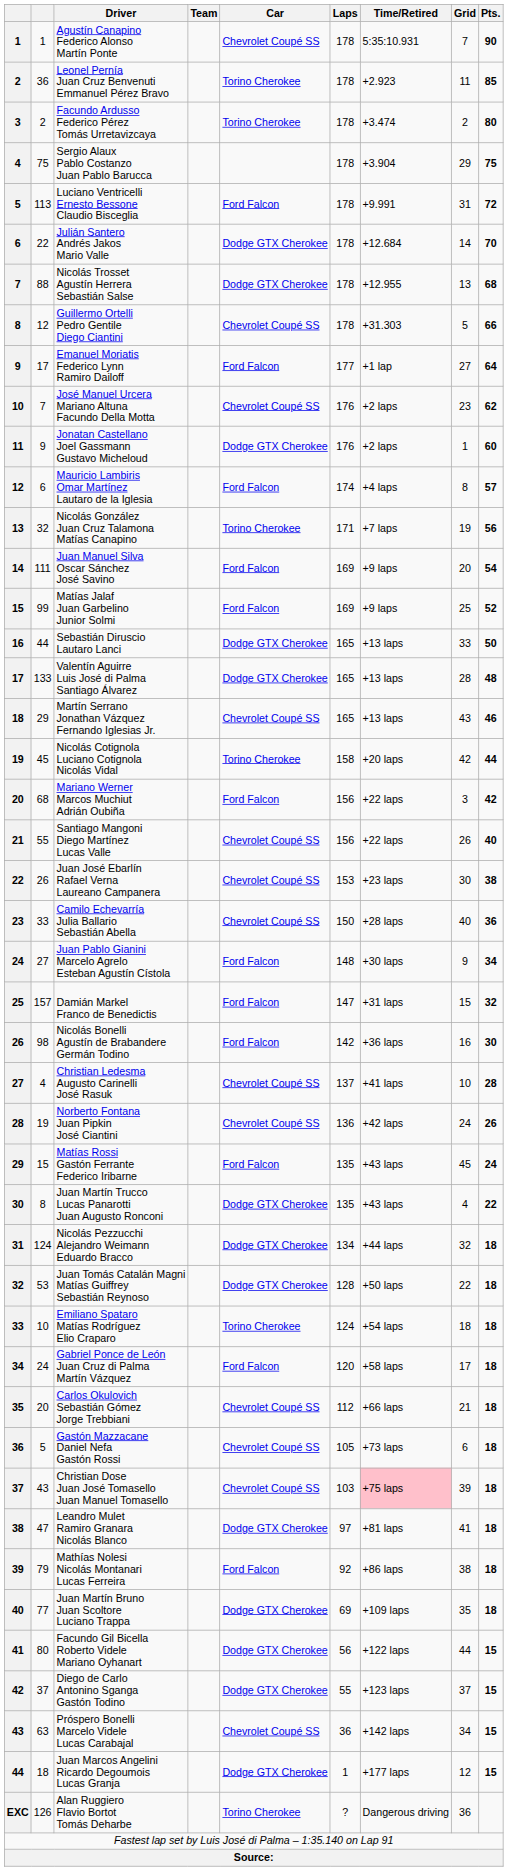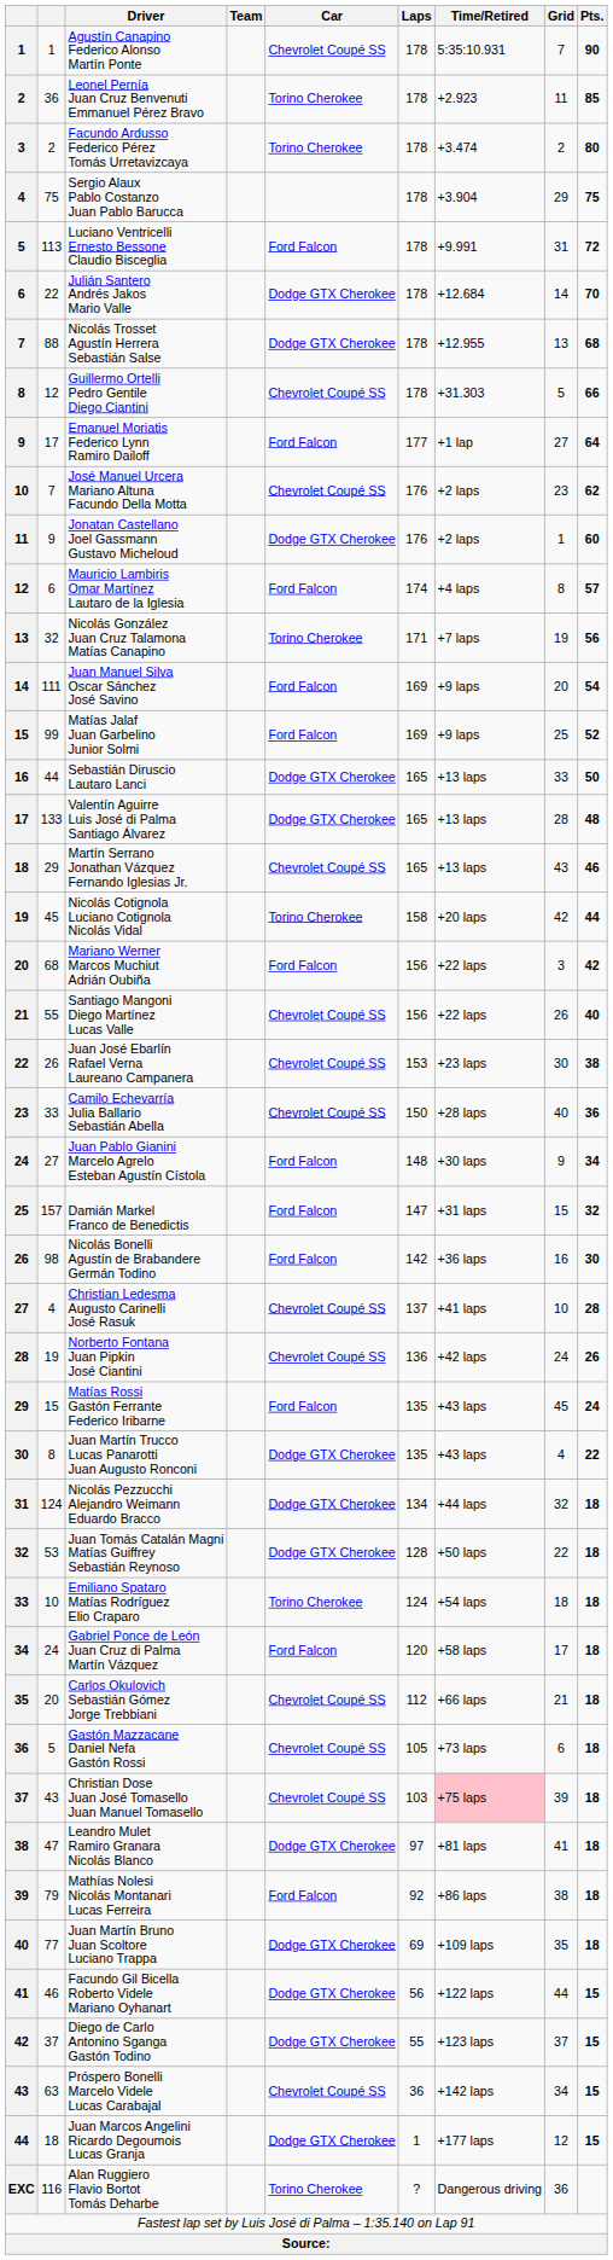 <table class="wikitable" style="font-size: 90%">
 <tr>
 <th></th>
 <th></th>
 <th>Driver</th>
 <th>Team</th>
 <th>Car</th>
 <th>Laps</th>
 <th>Time/Retired</th>
 <th>Grid</th>
 <th>Pts.</th>
 </tr>
 <tr>
 <th>1</th>
 <td align="center">1</td>
 <td> <a href='#'>Agustín Canapino</a><br> Federico Alonso<br> Martín Ponte</td>
 <td></td>
 <td><a href='#'>Chevrolet Coupé SS</a></td>
 <td align="center">178</td>
 <td>5:35:10.931</td>
 <td align="center">7</td>
 <td align="center"><strong>90</strong></td>
 </tr>
 <tr>
 <th>2</th>
 <td align="center">36</td>
 <td> <a href='#'>Leonel Pernía</a><br> Juan Cruz Benvenuti<br> Emmanuel Pérez Bravo</td>
 <td></td>
 <td><a href='#'>Torino Cherokee</a></td>
 <td align="center">178</td>
 <td>+2.923</td>
 <td align="center">11</td>
 <td align="center"><strong>85</strong></td>
 </tr>
 <tr>
 <th>3</th>
 <td align="center">2</td>
 <td> <a href='#'>Facundo Ardusso</a><br> Federico Pérez<br> Tomás Urretavizcaya</td>
 <td></td>
 <td><a href='#'>Torino Cherokee</a></td>
 <td align="center">178</td>
 <td>+3.474</td>
 <td align="center">2</td>
 <td align="center"><strong>80</strong></td>
 </tr>
 <tr>
 <th>4</th>
 <td align="center">75</td>
 <td> Sergio Alaux<br> Pablo Costanzo<br> Juan Pablo Barucca</td>
 <td></td>
 <td></td>
 <td align="center">178</td>
 <td>+3.904</td>
 <td align="center">29</td>
 <td align="center"><strong>75</strong></td>
 </tr>
 <tr>
 <th>5</th>
 <td align="center">113</td>
 <td> Luciano Ventricelli<br> <a href='#'>Ernesto Bessone</a><br> Claudio Bisceglia</td>
 <td></td>
 <td><a href='#'>Ford Falcon</a></td>
 <td align="center">178</td>
 <td>+9.991</td>
 <td align="center">31</td>
 <td align="center"><strong>72</strong></td>
 </tr>
 <tr>
 <th>6</th>
 <td align="center">22</td>
 <td> <a href='#'>Julián Santero</a><br> Andrés Jakos<br> Mario Valle</td>
 <td></td>
 <td><a href='#'>Dodge GTX Cherokee</a></td>
 <td align="center">178</td>
 <td>+12.684</td>
 <td align="center">14</td>
 <td align="center"><strong>70</strong></td>
 </tr>
 <tr>
 <th>7</th>
 <td align="center">88</td>
 <td> Nicolás Trosset<br> Agustín Herrera<br> Sebastián Salse</td>
 <td></td>
 <td><a href='#'>Dodge GTX Cherokee</a></td>
 <td align="center">178</td>
 <td>+12.955</td>
 <td align="center">13</td>
 <td align="center"><strong>68</strong></td>
 </tr>
 <tr>
 <th>8</th>
 <td align="center">12</td>
 <td> <a href='#'>Guillermo Ortelli</a><br> Pedro Gentile<br> <a href='#'>Diego Ciantini</a></td>
 <td></td>
 <td><a href='#'>Chevrolet Coupé SS</a></td>
 <td align="center">178</td>
 <td>+31.303</td>
 <td align="center">5</td>
 <td align="center"><strong>66</strong></td>
 </tr>
 <tr>
 <th>9</th>
 <td align="center">17</td>
 <td> <a href='#'>Emanuel Moriatis</a><br> Federico Lynn<br> Ramiro Dailoff</td>
 <td></td>
 <td><a href='#'>Ford Falcon</a></td>
 <td align="center">177</td>
 <td>+1 lap</td>
 <td align="center">27</td>
 <td align="center"><strong>64</strong></td>
 </tr>
 <tr>
 <th>10</th>
 <td align="center">7</td>
 <td> <a href='#'>José Manuel Urcera</a><br> Mariano Altuna<br> Facundo Della Motta</td>
 <td></td>
 <td><a href='#'>Chevrolet Coupé SS</a></td>
 <td align="center">176</td>
 <td>+2 laps</td>
 <td align="center">23</td>
 <td align="center"><strong>62</strong></td>
 </tr>
 <tr>
 <th>11</th>
 <td align="center">9</td>
 <td> <a href='#'>Jonatan Castellano</a><br> Joel Gassmann<br> Gustavo Micheloud</td>
 <td></td>
 <td><a href='#'>Dodge GTX Cherokee</a></td>
 <td align="center">176</td>
 <td>+2 laps</td>
 <td align="center">1</td>
 <td align="center"><strong>60</strong></td>
 </tr>
 <tr>
 <th>12</th>
 <td align="center">6</td>
 <td> <a href='#'>Mauricio Lambiris</a><br> <a href='#'>Omar Martínez</a><br> Lautaro de la Iglesia</td>
 <td></td>
 <td><a href='#'>Ford Falcon</a></td>
 <td align="center">174</td>
 <td>+4 laps</td>
 <td align="center">8</td>
 <td align="center"><strong>57</strong></td>
 </tr>
 <tr>
 <th>13</th>
 <td align="center">32</td>
 <td> Nicolás González<br> Juan Cruz Talamona<br> Matías Canapino</td>
 <td></td>
 <td><a href='#'>Torino Cherokee</a></td>
 <td align="center">171</td>
 <td>+7 laps</td>
 <td align="center">19</td>
 <td align="center"><strong>56</strong></td>
 </tr>
 <tr>
 <th>14</th>
 <td align="center">111</td>
 <td> <a href='#'>Juan Manuel Silva</a><br> Oscar Sánchez<br> José Savino</td>
 <td></td>
 <td><a href='#'>Ford Falcon</a></td>
 <td align="center">169</td>
 <td>+9 laps</td>
 <td align="center">20</td>
 <td align="center"><strong>54</strong></td>
 </tr>
 <tr>
 <th>15</th>
 <td align="center">99</td>
 <td> Matías Jalaf<br> Juan Garbelino<br> Junior Solmi</td>
 <td></td>
 <td><a href='#'>Ford Falcon</a></td>
 <td align="center">169</td>
 <td>+9 laps</td>
 <td align="center">25</td>
 <td align="center"><strong>52</strong></td>
 </tr>
 <tr>
 <th>16</th>
 <td align="center">44</td>
 <td> Sebastián Diruscio<br> Lautaro Lanci</td>
 <td></td>
 <td><a href='#'>Dodge GTX Cherokee</a></td>
 <td align="center">165</td>
 <td>+13 laps</td>
 <td align="center">33</td>
 <td align="center"><strong>50</strong></td>
 </tr>
 <tr>
 <th>17</th>
 <td align="center">133</td>
 <td> Valentín Aguirre<br> Luis José di Palma<br> Santiago Álvarez</td>
 <td></td>
 <td><a href='#'>Dodge GTX Cherokee</a></td>
 <td align="center">165</td>
 <td>+13 laps</td>
 <td align="center">28</td>
 <td align="center"><strong>48</strong></td>
 </tr>
 <tr>
 <th>18</th>
 <td align="center">29</td>
 <td> Martín Serrano<br> Jonathan Vázquez<br> Fernando Iglesias Jr.</td>
 <td></td>
 <td><a href='#'>Chevrolet Coupé SS</a></td>
 <td align="center">165</td>
 <td>+13 laps</td>
 <td align="center">43</td>
 <td align="center"><strong>46</strong></td>
 </tr>
 <tr>
 <th>19</th>
 <td align="center">45</td>
 <td> Nicolás Cotignola<br> Luciano Cotignola<br> Nicolás Vidal</td>
 <td></td>
 <td><a href='#'>Torino Cherokee</a></td>
 <td align="center">158</td>
 <td>+20 laps</td>
 <td align="center">42</td>
 <td align="center"><strong>44</strong></td>
 </tr>
 <tr>
 <th>20</th>
 <td align="center">68</td>
 <td> <a href='#'>Mariano Werner</a><br> Marcos Muchiut<br> Adrián Oubiña</td>
 <td></td>
 <td><a href='#'>Ford Falcon</a></td>
 <td align="center">156</td>
 <td>+22 laps</td>
 <td align="center">3</td>
 <td align="center"><strong>42</strong></td>
 </tr>
 <tr>
 <th>21</th>
 <td align="center">55</td>
 <td> Santiago Mangoni<br> Diego Martínez<br> Lucas Valle</td>
 <td></td>
 <td><a href='#'>Chevrolet Coupé SS</a></td>
 <td align="center">156</td>
 <td>+22 laps</td>
 <td align="center">26</td>
 <td align="center"><strong>40</strong></td>
 </tr>
 <tr>
 <th>22</th>
 <td align="center">26</td>
 <td> Juan José Ebarlín<br> Rafael Verna<br> Laureano Campanera</td>
 <td></td>
 <td><a href='#'>Chevrolet Coupé SS</a></td>
 <td align="center">153</td>
 <td>+23 laps</td>
 <td align="center">30</td>
 <td align="center"><strong>38</strong></td>
 </tr>
 <tr>
 <th>23</th>
 <td align="center">33</td>
 <td> <a href='#'>Camilo Echevarría</a><br> Julia Ballario<br> Sebastián Abella</td>
 <td></td>
 <td><a href='#'>Chevrolet Coupé SS</a></td>
 <td align="center">150</td>
 <td>+28 laps</td>
 <td align="center">40</td>
 <td align="center"><strong>36</strong></td>
 </tr>
 <tr>
 <th>24</th>
 <td align="center">27</td>
 <td> <a href='#'>Juan Pablo Gianini</a><br> Marcelo Agrelo<br> Esteban Agustín Cístola</td>
 <td></td>
 <td><a href='#'>Ford Falcon</a></td>
 <td align="center">148</td>
 <td>+30 laps</td>
 <td align="center">9</td>
 <td align="center"><strong>34</strong></td>
 </tr>
 <tr>
 <th>25</th>
 <td align="center">157</td>
 <td><br> Damián Markel<br> Franco de Benedictis</td>
 <td></td>
 <td><a href='#'>Ford Falcon</a></td>
 <td align="center">147</td>
 <td>+31 laps</td>
 <td align="center">15</td>
 <td align="center"><strong>32</strong></td>
 </tr>
 <tr>
 <th>26</th>
 <td align="center">98</td>
 <td> Nicolás Bonelli<br> Agustín de Brabandere<br> Germán Todino</td>
 <td></td>
 <td><a href='#'>Ford Falcon</a></td>
 <td align="center">142</td>
 <td>+36 laps</td>
 <td align="center">16</td>
 <td align="center"><strong>30</strong></td>
 </tr>
 <tr>
 <th>27</th>
 <td align="center">4</td>
 <td> <a href='#'>Christian Ledesma</a><br> Augusto Carinelli<br> José Rasuk</td>
 <td></td>
 <td><a href='#'>Chevrolet Coupé SS</a></td>
 <td align="center">137</td>
 <td>+41 laps</td>
 <td align="center">10</td>
 <td align="center"><strong>28</strong></td>
 </tr>
 <tr>
 <th>28</th>
 <td align="center">19</td>
 <td> <a href='#'>Norberto Fontana</a><br> Juan Pipkin<br> José Ciantini</td>
 <td></td>
 <td><a href='#'>Chevrolet Coupé SS</a></td>
 <td align="center">136</td>
 <td>+42 laps</td>
 <td align="center">24</td>
 <td align="center"><strong>26</strong></td>
 </tr>
 <tr>
 <th>29</th>
 <td align="center">15</td>
 <td> <a href='#'>Matías Rossi</a><br> Gastón Ferrante<br> Federico Iribarne</td>
 <td></td>
 <td><a href='#'>Ford Falcon</a></td>
 <td align="center">135</td>
 <td>+43 laps</td>
 <td align="center">45</td>
 <td align="center"><strong>24</strong></td>
 </tr>
 <tr>
 <th>30</th>
 <td align="center">8</td>
 <td> Juan Martín Trucco<br> Lucas Panarotti<br> Juan Augusto Ronconi</td>
 <td></td>
 <td><a href='#'>Dodge GTX Cherokee</a></td>
 <td align="center">135</td>
 <td>+43 laps</td>
 <td align="center">4</td>
 <td align="center"><strong>22</strong></td>
 </tr>
 <tr>
 <th>31</th>
 <td align="center">124</td>
 <td> Nicolás Pezzucchi<br> Alejandro Weimann<br> Eduardo Bracco</td>
 <td></td>
 <td><a href='#'>Dodge GTX Cherokee</a></td>
 <td align="center">134</td>
 <td>+44 laps</td>
 <td align="center">32</td>
 <td align="center"><strong>18</strong></td>
 </tr>
 <tr>
 <th>32</th>
 <td align="center">53</td>
 <td> Juan Tomás Catalán Magni<br> Matías Guiffrey<br> Sebastián Reynoso</td>
 <td></td>
 <td><a href='#'>Dodge GTX Cherokee</a></td>
 <td align="center">128</td>
 <td>+50 laps</td>
 <td align="center">22</td>
 <td align="center"><strong>18</strong></td>
 </tr>
 <tr>
 <th>33</th>
 <td align="center">10</td>
 <td> <a href='#'>Emiliano Spataro</a><br> Matías Rodríguez<br> Elio Craparo</td>
 <td></td>
 <td><a href='#'>Torino Cherokee</a></td>
 <td align="center">124</td>
 <td>+54 laps</td>
 <td align="center">18</td>
 <td align="center"><strong>18</strong></td>
 </tr>
 <tr>
 <th>34</th>
 <td align="center">24</td>
 <td> <a href='#'>Gabriel Ponce de León</a><br> Juan Cruz di Palma<br> Martín Vázquez</td>
 <td></td>
 <td><a href='#'>Ford Falcon</a></td>
 <td align="center">120</td>
 <td>+58 laps</td>
 <td align="center">17</td>
 <td align="center"><strong>18</strong></td>
 </tr>
 <tr>
 <th>35</th>
 <td align="center">20</td>
 <td> <a href='#'>Carlos Okulovich</a><br> Sebastián Gómez<br> Jorge Trebbiani</td>
 <td></td>
 <td><a href='#'>Chevrolet Coupé SS</a></td>
 <td align="center">112</td>
 <td>+66 laps</td>
 <td align="center">21</td>
 <td align="center"><strong>18</strong></td>
 </tr>
 <tr>
 <th>36</th>
 <td align="center">5</td>
 <td> <a href='#'>Gastón Mazzacane</a><br> Daniel Nefa<br> Gastón Rossi</td>
 <td></td>
 <td><a href='#'>Chevrolet Coupé SS</a></td>
 <td align="center">105</td>
 <td>+73 laps</td>
 <td align="center">6</td>
 <td align="center"><strong>18</strong></td>
 </tr>
 <tr>
 <th>37</th>
 <td align="center">43</td>
 <td> Christian Dose<br> Juan José Tomasello<br> Juan Manuel Tomasello</td>
 <td></td>
 <td><a href='#'>Chevrolet Coupé SS</a></td>
 <td align="center">103</td>
 <td style="background: pink;">+75 laps</td>
 <td align="center">39</td>
 <td align="center"><strong>18</strong></td>
 </tr>
 <tr>
 <th>38</th>
 <td align="center">47</td>
 <td> Leandro Mulet<br> Ramiro Granara<br> Nicolás Blanco</td>
 <td></td>
 <td><a href='#'>Dodge GTX Cherokee</a></td>
 <td align="center">97</td>
 <td>+81 laps</td>
 <td align="center">41</td>
 <td align="center"><strong>18</strong></td>
 </tr>
 <tr>
 <th>39</th>
 <td align="center">79</td>
 <td> Mathías Nolesi<br> Nicolás Montanari<br> Lucas Ferreira</td>
 <td></td>
 <td><a href='#'>Ford Falcon</a></td>
 <td align="center">92</td>
 <td>+86 laps</td>
 <td align="center">38</td>
 <td align="center"><strong>18</strong></td>
 </tr>
 <tr>
 <th>40</th>
 <td align="center">77</td>
 <td> Juan Martín Bruno<br> Juan Scoltore<br> Luciano Trappa</td>
 <td></td>
 <td><a href='#'>Dodge GTX Cherokee</a></td>
 <td align="center">69</td>
 <td>+109 laps</td>
 <td align="center">35</td>
 <td align="center"><strong>18</strong></td>
 </tr>
 <tr>
 <th>41</th>
-<td align="center">80</td>
+<td align="center">46</td>
 <td> Facundo Gil Bicella<br> Roberto Videle<br> Mariano Oyhanart</td>
 <td></td>
 <td><a href='#'>Dodge GTX Cherokee</a></td>
 <td align="center">56</td>
 <td>+122 laps</td>
 <td align="center">44</td>
 <td align="center"><strong>15</strong></td>
 </tr>
 <tr>
 <th>42</th>
 <td align="center">37</td>
 <td> Diego de Carlo<br> Antonino Sganga<br> Gastón Todino</td>
 <td></td>
 <td><a href='#'>Dodge GTX Cherokee</a></td>
 <td align="center">55</td>
 <td>+123 laps</td>
 <td align="center">37</td>
 <td align="center"><strong>15</strong></td>
 </tr>
 <tr>
 <th>43</th>
 <td align="center">63</td>
 <td> Próspero Bonelli<br> Marcelo Videle<br> Lucas Carabajal</td>
 <td></td>
 <td><a href='#'>Chevrolet Coupé SS</a></td>
 <td align="center">36</td>
 <td>+142 laps</td>
 <td align="center">34</td>
 <td align="center"><strong>15</strong></td>
 </tr>
 <tr>
 <th>44</th>
 <td align="center">18</td>
 <td> Juan Marcos Angelini<br> Ricardo Degoumois<br> Lucas Granja</td>
 <td></td>
 <td><a href='#'>Dodge GTX Cherokee</a></td>
 <td align="center">1</td>
 <td>+177 laps</td>
 <td align="center">12</td>
 <td align="center"><strong>15</strong></td>
 </tr>
 <tr>
 <th>EXC</th>
-<td align="center">126</td>
+<td align="center">116</td>
 <td> Alan Ruggiero<br> Flavio Bortot<br> Tomás Deharbe</td>
 <td></td>
 <td><a href='#'>Torino Cherokee</a></td>
 <td align="center">?</td>
 <td>Dangerous driving</td>
 <td align="center">36</td>
 <td align="center"></td>
 </tr>
 <tr>
 <td colspan=9 align=center><em>Fastest lap set by Luis José di Palma – 1:35.140 on Lap 91</em></td>
 </tr>
 <tr>
 <th colspan=9>Source:</th>
 </tr>
 </table>
